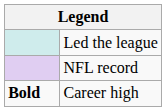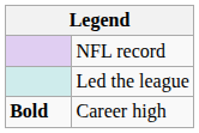 <table class="wikitable mw-collapsible mw-collapsed">
 <tr>
 <th colspan="2">Legend</th>
+</tr>
+<tr>
+<td style="background:#e0cef2; width:3em;"></td>
+<td>NFL record</td>
 </tr>
 <tr>
 <td style="background:#cfecec; width:3em;"></td>
 <td>Led the league</td>
 </tr>
 <tr>
-<td style="background:#e0cef2; width:3em;"></td>
-<td>NFL record</td>
-</tr>
-<tr>
 <td><strong>Bold</strong></td>
 <td>Career high</td>
 </tr>
 </table>
